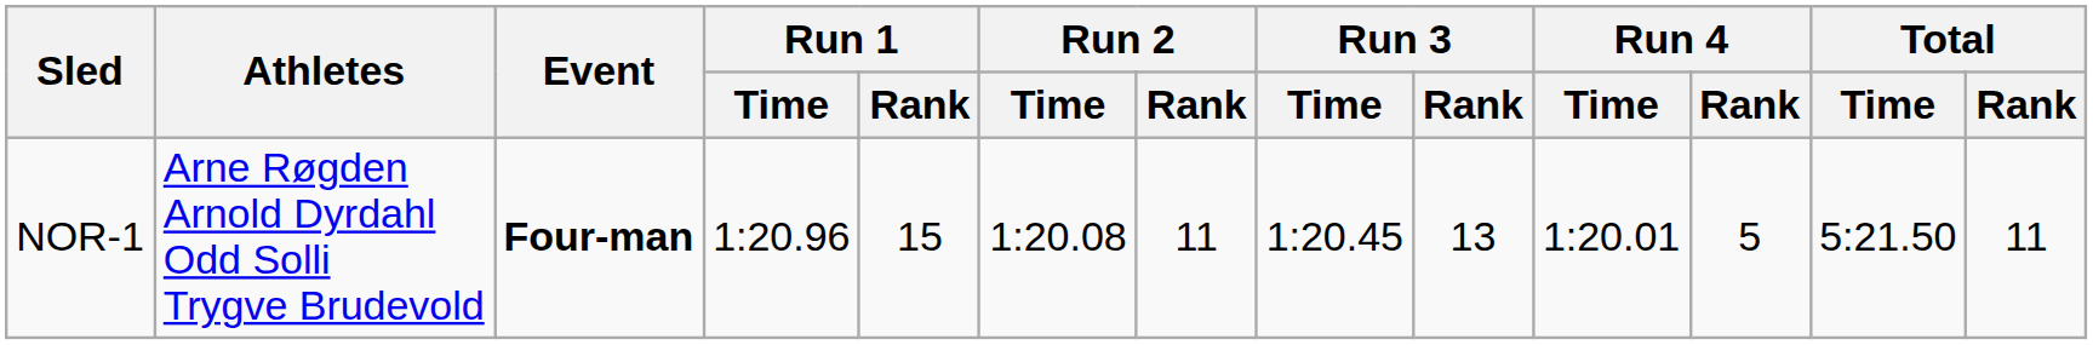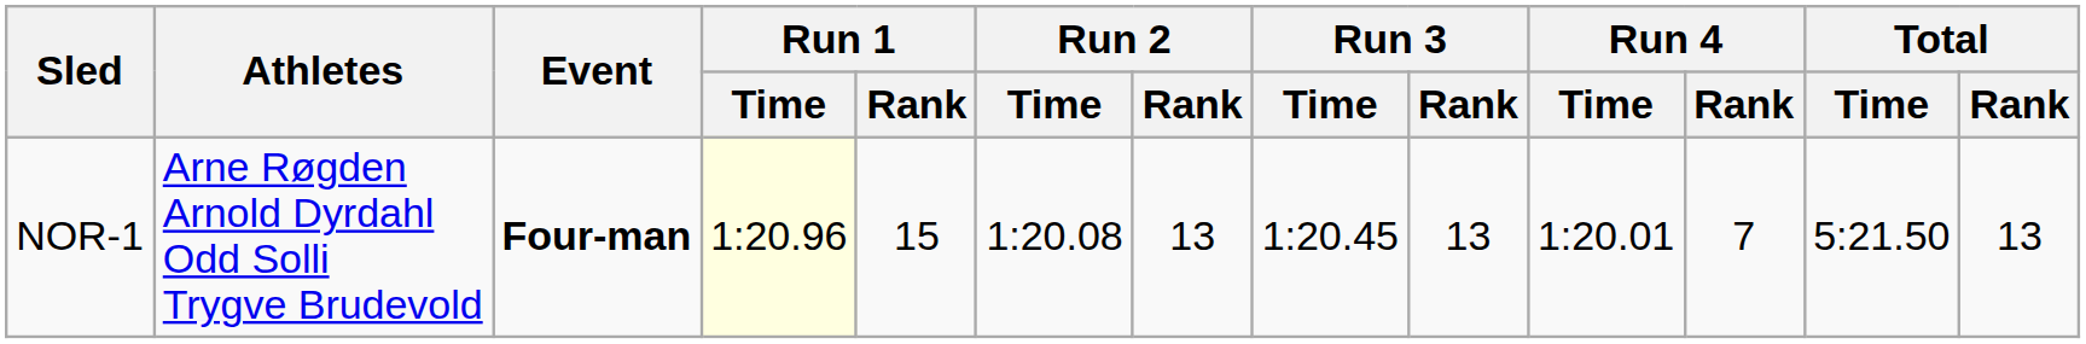 <table class="wikitable"  border="1" style="font-size:90%">
 <tr>
 <th rowspan="2">Sled</th>
 <th rowspan="2">Athletes</th>
 <th rowspan="2">Event</th>
 <th colspan="2">Run 1</th>
 <th colspan="2">Run 2</th>
 <th colspan="2">Run 3</th>
 <th colspan="2">Run 4</th>
 <th colspan="2">Total</th>
 </tr>
 <tr>
 <th>Time</th>
 <th>Rank</th>
 <th>Time</th>
 <th>Rank</th>
 <th>Time</th>
 <th>Rank</th>
 <th>Time</th>
 <th>Rank</th>
 <th>Time</th>
 <th>Rank</th>
 </tr>
 <tr>
 <td align="center">NOR-1</td>
 <td><a href='#'>Arne Røgden</a><br><a href='#'>Arnold Dyrdahl</a><br><a href='#'>Odd Solli</a><br><a href='#'>Trygve Brudevold</a></td>
 <td><strong>Four-man</strong></td>
-<td align="center">1:20.96</td>
+<td align="center" style="background: lightyellow;">1:20.96</td>
 <td align="center">15</td>
 <td align="center">1:20.08</td>
-<td align="center">11</td>
+<td align="center">13</td>
 <td align="center">1:20.45</td>
 <td align="center">13</td>
 <td align="center">1:20.01</td>
-<td align="center">5</td>
+<td align="center">7</td>
 <td align="center">5:21.50</td>
-<td align="center">11</td>
+<td align="center">13</td>
 </tr>
 </table>
